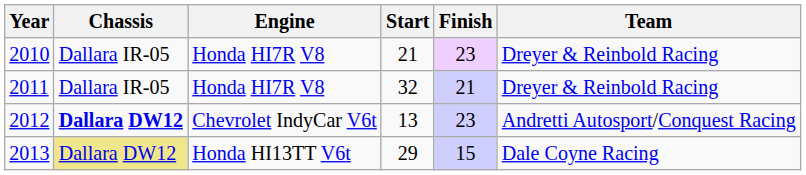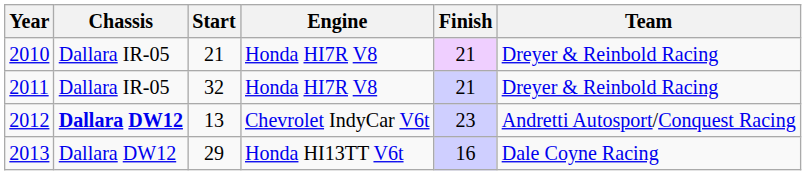 <table class="wikitable" style="font-size: 95%;">
 <tr>
 <th>Year</th>
 <th>Chassis</th>
+<th>Start</th>
 <th>Engine</th>
-<th>Start</th>
 <th>Finish</th>
 <th>Team</th>
 </tr>
 <tr>
 <td><a href='#'>2010</a></td>
 <td><a href='#'>Dallara</a> IR-05</td>
+<td align=center>21</td>
 <td><a href='#'>Honda</a> <a href='#'>HI7R</a> <a href='#'>V8</a></td>
-<td align=center>21</td>
-<td align=center style="background:#efcfff;">23</td>
+<td align=center style="background:#efcfff;">21</td>
 <td><a href='#'>Dreyer & Reinbold Racing</a></td>
 </tr>
 <tr>
 <td><a href='#'>2011</a></td>
 <td><a href='#'>Dallara</a> IR-05</td>
+<td align=center>32</td>
 <td><a href='#'>Honda</a> <a href='#'>HI7R</a> <a href='#'>V8</a></td>
-<td align=center>32</td>
 <td align=center style="background:#CFCFFF;">21</td>
 <td><a href='#'>Dreyer & Reinbold Racing</a></td>
 </tr>
 <tr>
 <td><a href='#'>2012</a></td>
 <td><strong><a href='#'>Dallara</a> <a href='#'>DW12</a></strong></td>
+<td align=center>13</td>
 <td><a href='#'>Chevrolet</a> IndyCar <a href='#'>V6</a><a href='#'>t</a></td>
-<td align=center>13</td>
 <td align=center style="background:#CFCFFF;">23</td>
 <td><a href='#'>Andretti Autosport</a>/<a href='#'>Conquest Racing</a></td>
 </tr>
 <tr>
 <td><a href='#'>2013</a></td>
-<td style="background: khaki;"><a href='#'>Dallara</a> <a href='#'>DW12</a></td>
+<td><a href='#'>Dallara</a> <a href='#'>DW12</a></td>
+<td align=center>29</td>
 <td><a href='#'>Honda</a> HI13TT <a href='#'>V6</a><a href='#'>t</a></td>
-<td align=center>29</td>
-<td align=center style="background:#CFCFFF;">15</td>
+<td align=center style="background:#CFCFFF;">16</td>
 <td><a href='#'>Dale Coyne Racing</a></td>
 </tr>
 </table>
